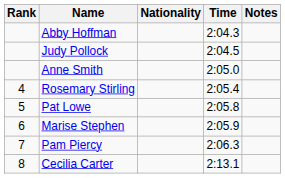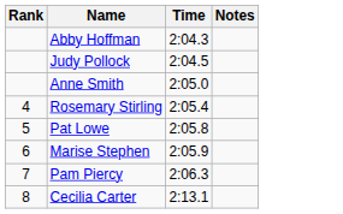 <table class="wikitable sortable" style=" text-align:center;">
 <tr>
 <th scope="col">Rank</th>
 <th scope="col">Name</th>
-<th scope="col">Nationality</th>
 <th scope="col">Time</th>
 <th scope="col">Notes</th>
 </tr>
 <tr>
 <td></td>
 <td style="text-align: left;"><a href='#'>Abby Hoffman</a></td>
-<td style="text-align: left;"></td>
 <td>2:04.3</td>
 <td></td>
 </tr>
 <tr>
 <td></td>
 <td style="text-align: left;"><a href='#'>Judy Pollock</a></td>
-<td style="text-align: left;"></td>
 <td>2:04.5</td>
 <td></td>
 </tr>
 <tr>
 <td></td>
 <td style="text-align: left;"><a href='#'>Anne Smith</a></td>
-<td style="text-align: left;"></td>
 <td>2:05.0</td>
 <td></td>
 </tr>
 <tr>
 <td>4</td>
 <td style="text-align: left;"><a href='#'>Rosemary Stirling</a></td>
-<td style="text-align: left;"></td>
 <td>2:05.4</td>
 <td></td>
 </tr>
 <tr>
 <td>5</td>
 <td style="text-align: left;"><a href='#'>Pat Lowe</a></td>
-<td style="text-align: left;"></td>
 <td>2:05.8</td>
 <td></td>
 </tr>
 <tr>
 <td>6</td>
 <td style="text-align: left;"><a href='#'>Marise Stephen</a></td>
-<td style="text-align: left;"></td>
 <td>2:05.9</td>
 <td></td>
 </tr>
 <tr>
 <td>7</td>
 <td style="text-align: left;"><a href='#'>Pam Piercy</a></td>
-<td style="text-align: left;"></td>
 <td>2:06.3</td>
 <td></td>
 </tr>
 <tr>
 <td>8</td>
 <td style="text-align: left;"><a href='#'>Cecilia Carter</a></td>
-<td style="text-align: left;"></td>
 <td>2:13.1</td>
 <td></td>
 </tr>
 </table>
